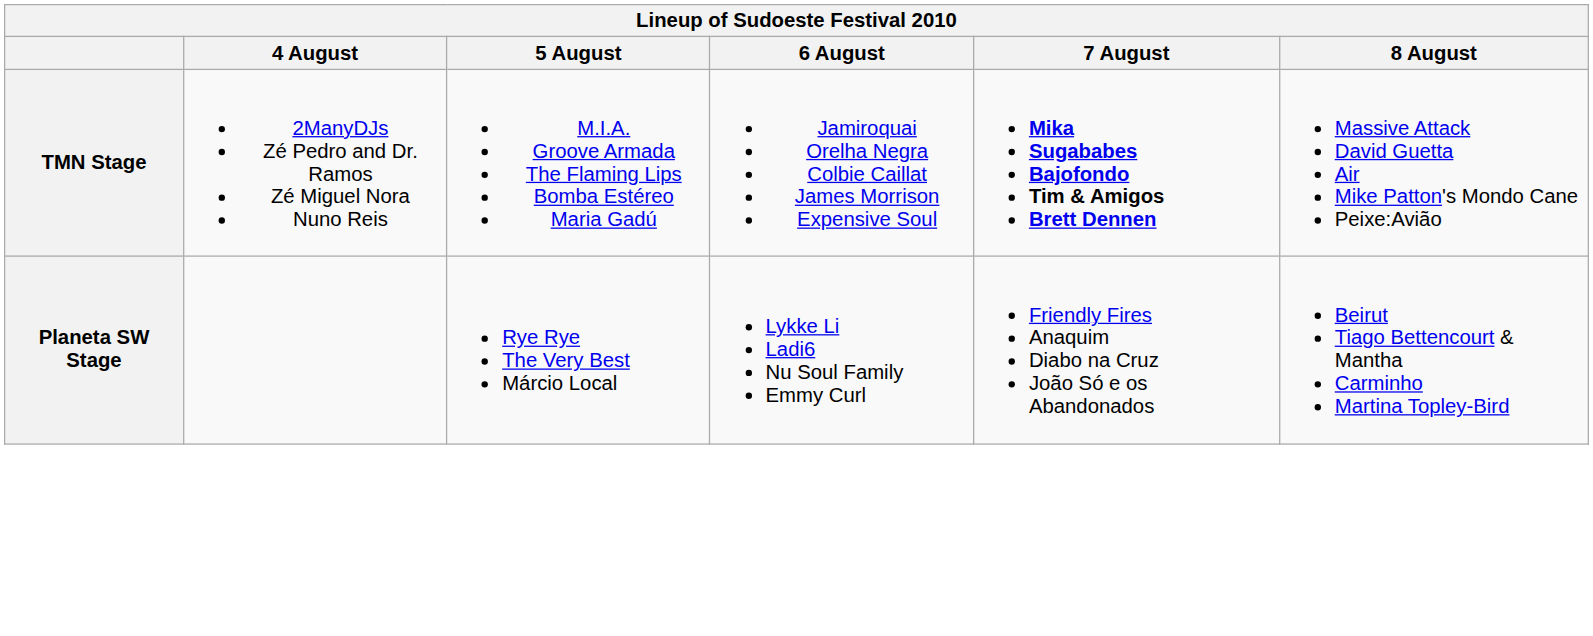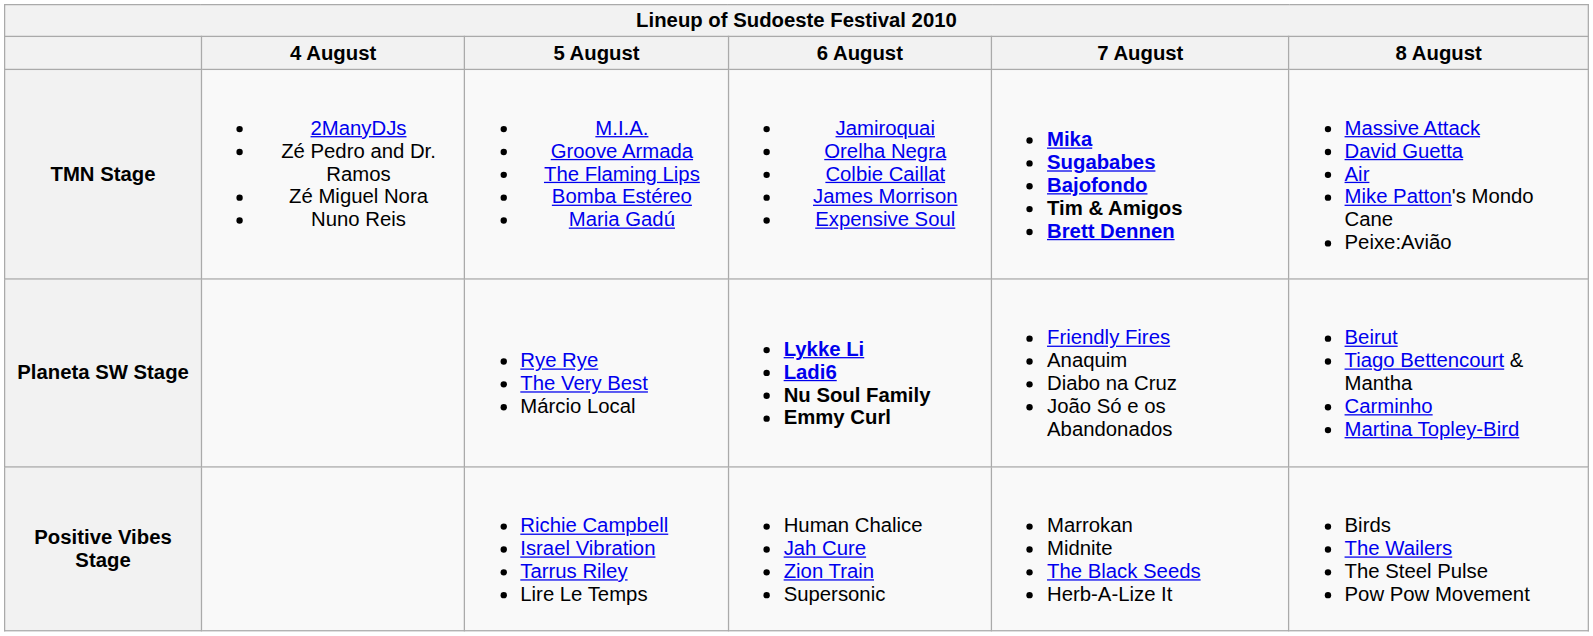 <table class="wikitable mw-collapsible">
 <tr>
 <th colspan="6">Lineup of Sudoeste Festival 2010</th>
 </tr>
 <tr>
 <th></th>
 <th>4 August</th>
 <th>5 August</th>
 <th>6 August</th>
 <th>7 August</th>
 <th>8 August</th>
 </tr>
 <tr>
 <th><strong>TMN Stage</strong></th>
 <td width="200" align="center" valign="top"><br><ul><li><a href='#'>2ManyDJs</a></li><li>Zé Pedro and Dr. Ramos</li><li>Zé Miguel Nora</li><li>Nuno Reis</li></ul></td>
 <td width="200" align="center" valign="top"><br><ul><li><a href='#'>M.I.A.</a></li><li><a href='#'>Groove Armada</a></li><li><a href='#'>The Flaming Lips</a></li><li><a href='#'>Bomba Estéreo</a></li><li><a href='#'>Maria Gadú</a></li></ul></td>
 <td width="200" align="center" valign="top"><br><ul><li><a href='#'>Jamiroquai</a></li><li><a href='#'>Orelha Negra</a></li><li><a href='#'>Colbie Caillat</a></li><li><a href='#'>James Morrison</a></li><li><a href='#'>Expensive Soul</a></li></ul></td>
 <td><strong><br><ul><li><a href='#'>Mika</a></li><li><a href='#'>Sugababes</a></li><li><a href='#'>Bajofondo</a></li><li>Tim & Amigos</li><li><a href='#'>Brett Dennen</a></li></ul></strong></td>
 <td><br><ul><li><a href='#'>Massive Attack</a></li><li><a href='#'>David Guetta</a></li><li><a href='#'>Air</a></li><li><a href='#'>Mike Patton</a>'s Mondo Cane</li><li>Peixe:Avião</li></ul></td>
 </tr>
 <tr>
 <th>Planeta SW Stage</th>
 <td></td>
 <td><br><ul><li><a href='#'>Rye Rye</a></li><li><a href='#'>The Very Best</a></li><li>Márcio Local</li></ul></td>
-<td><br><ul><li><a href='#'>Lykke Li</a></li><li><a href='#'>Ladi6</a></li><li>Nu Soul Family</li><li>Emmy Curl</li></ul></td>
+<td><strong><br><ul><li><a href='#'>Lykke Li</a></li><li><a href='#'>Ladi6</a></li><li>Nu Soul Family</li><li>Emmy Curl</li></ul></strong></td>
 <td><br><ul><li><a href='#'>Friendly Fires</a></li><li>Anaquim</li><li>Diabo na Cruz</li><li>João Só e os Abandonados</li></ul></td>
 <td><br><ul><li><a href='#'>Beirut</a></li><li><a href='#'>Tiago Bettencourt</a> & Mantha</li><li><a href='#'>Carminho</a></li><li><a href='#'>Martina Topley-Bird</a></li></ul></td>
 </tr>
+<tr>
+<th><strong>Positive Vibes Stage</strong></th>
+<td></td>
+<td><br><ul><li><a href='#'>Richie Campbell</a></li><li><a href='#'>Israel Vibration</a></li><li><a href='#'>Tarrus Riley</a></li><li>Lire Le Temps</li></ul></td>
+<td><br><ul><li>Human Chalice</li><li><a href='#'>Jah Cure</a></li><li><a href='#'>Zion Train</a></li><li>Supersonic</li></ul></td>
+<td><br><ul><li>Marrokan</li><li>Midnite</li><li><a href='#'>The Black Seeds</a></li><li>Herb-A-Lize It</li></ul></td>
+<td><br><ul><li>Birds</li><li><a href='#'>The Wailers</a></li><li>The Steel Pulse</li><li>Pow Pow Movement</li></ul></td>
+</tr>
 </table>
